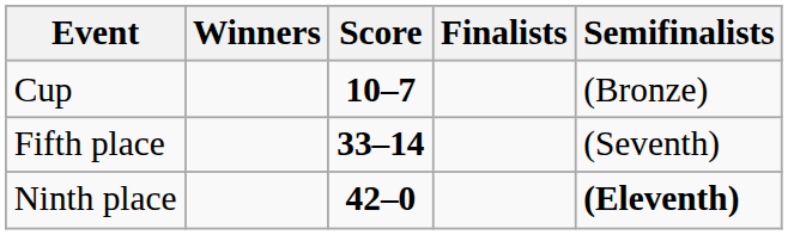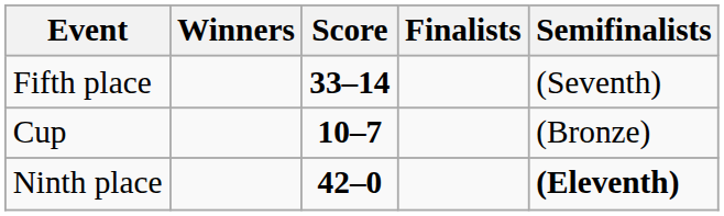 <table class="wikitable">
 <tr>
 <th>Event</th>
 <th>Winners</th>
 <th>Score</th>
 <th>Finalists</th>
 <th>Semifinalists</th>
 </tr>
 <tr>
+<td>Fifth place</td>
+<td><strong></strong></td>
+<td align=center><strong>33–14</strong></td>
+<td></td>
+<td> (Seventh)<br></td>
+</tr>
+<tr>
 <td>Cup</td>
 <td><strong></strong></td>
 <td align=center><strong>10–7</strong></td>
 <td></td>
 <td> (Bronze)<br></td>
-</tr>
-<tr>
-<td>Fifth place</td>
-<td><strong></strong></td>
-<td align=center><strong>33–14</strong></td>
-<td></td>
-<td> (Seventh)<br></td>
 </tr>
 <tr>
 <td>Ninth place</td>
 <td><strong></strong></td>
 <td align=center><strong>42–0</strong></td>
 <td></td>
 <td><strong> (Eleventh)<br></strong></td>
 </tr>
 </table>
